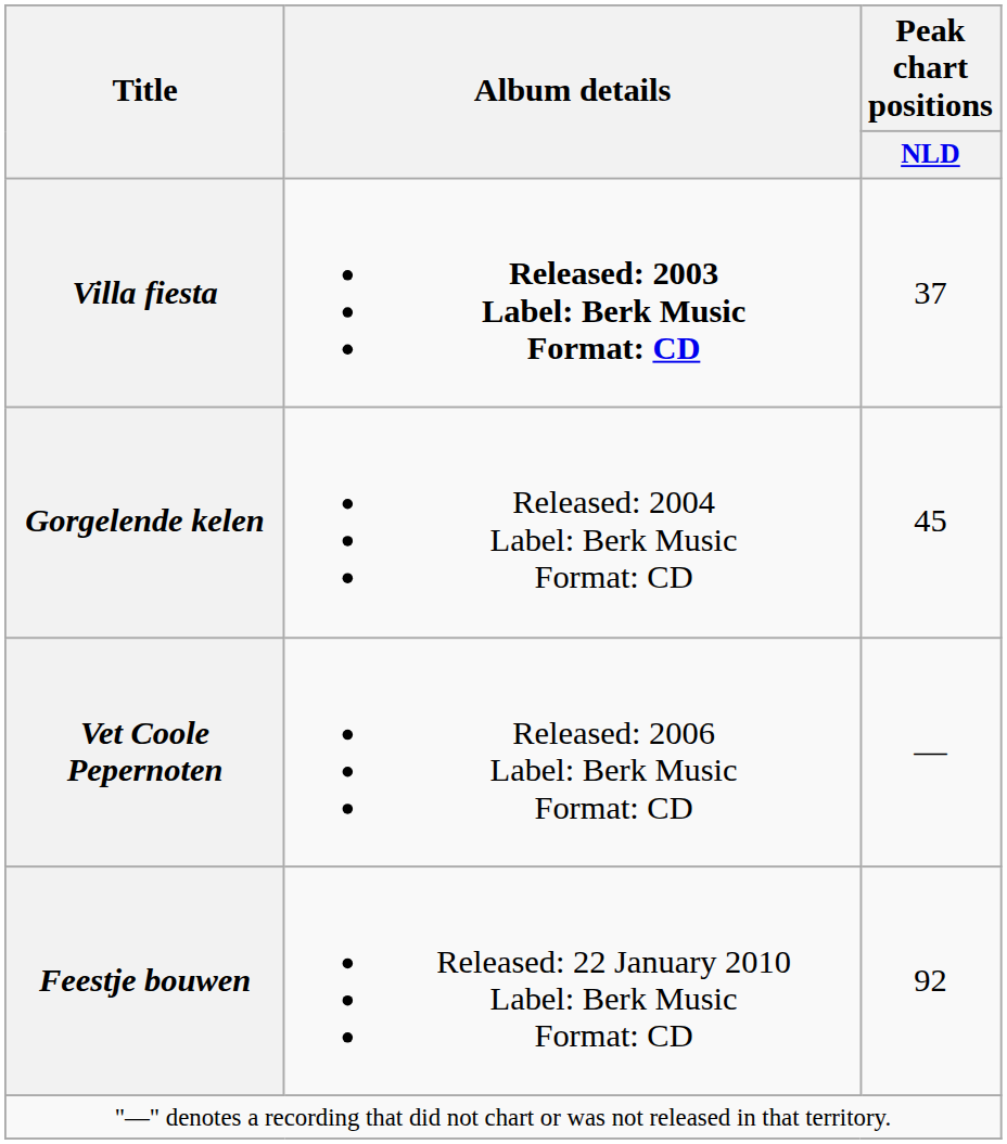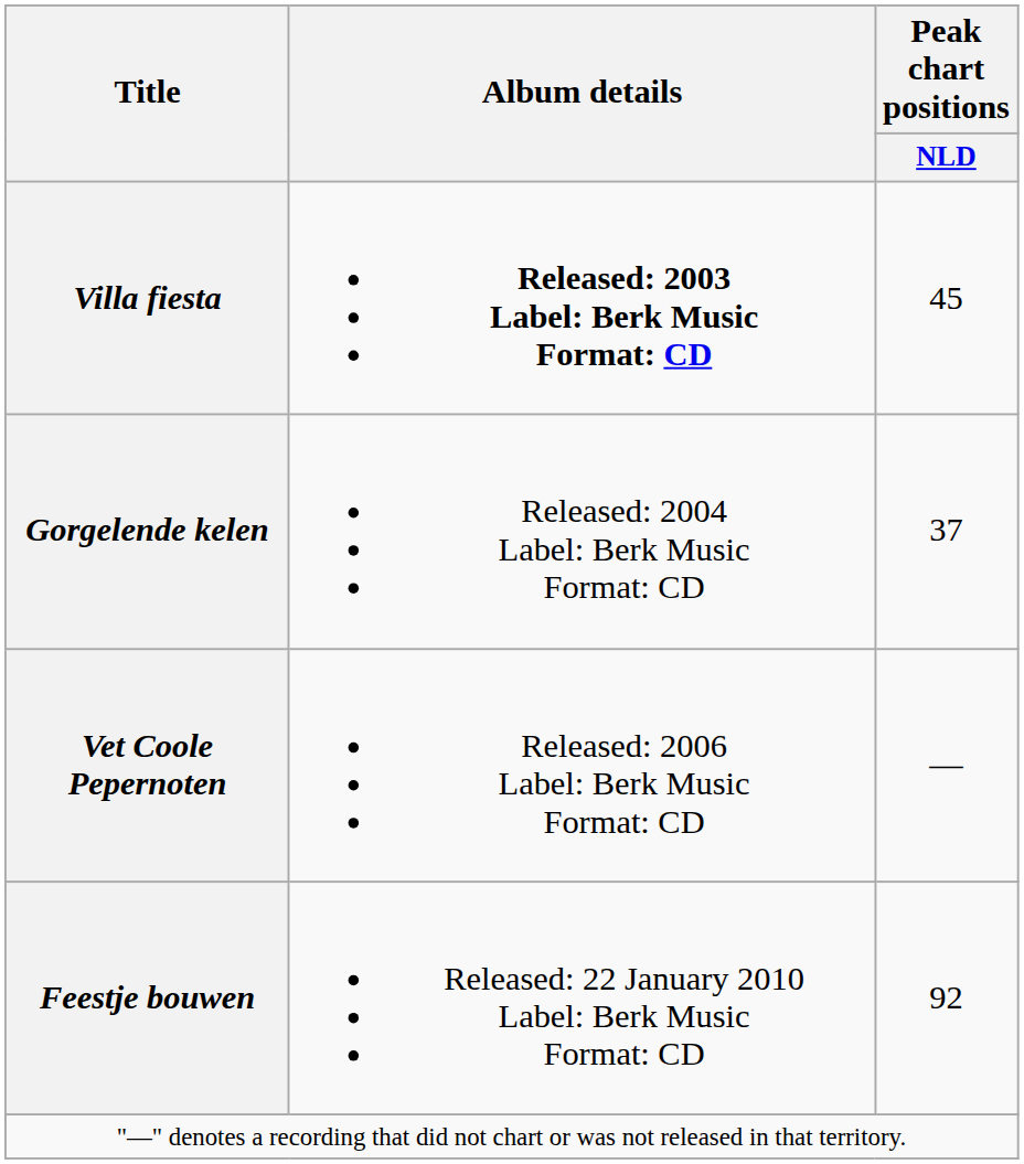 <table class="wikitable plainrowheaders" style="text-align:center;">
 <tr>
 <th scope="col" rowspan="2" style="width:8em;">Title</th>
 <th scope="col" rowspan="2" style="width:17em;">Album details</th>
 <th scope="col">Peak chart positions</th>
 </tr>
 <tr>
 <th style="width:2.5em; font-size:85%"><a href='#'>NLD</a><br></th>
 </tr>
 <tr>
 <th scope="row"><em>Villa fiesta</em></th>
 <td><strong><br><ul><li>Released: 2003</li><li>Label: Berk Music</li><li>Format: <a href='#'>CD</a></li></ul></strong></td>
-<td>37</td>
+<td>45</td>
 </tr>
 <tr>
 <th scope="row"><em>Gorgelende kelen</em></th>
 <td><br><ul><li>Released: 2004</li><li>Label: Berk Music</li><li>Format: CD</li></ul></td>
-<td>45</td>
+<td>37</td>
 </tr>
 <tr>
 <th scope="row"><em>Vet Coole Pepernoten</em></th>
 <td><br><ul><li>Released: 2006</li><li>Label: Berk Music</li><li>Format: CD</li></ul></td>
 <td>—</td>
 </tr>
 <tr>
 <th scope="row"><em>Feestje bouwen</em></th>
 <td><br><ul><li>Released: 22 January 2010</li><li>Label: Berk Music</li><li>Format: CD</li></ul></td>
 <td>92</td>
 </tr>
 <tr>
 <td colspan="4" style="font-size:9pt">"—" denotes a recording that did not chart or was not released in that territory.</td>
 </tr>
 </table>
